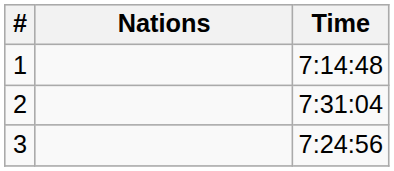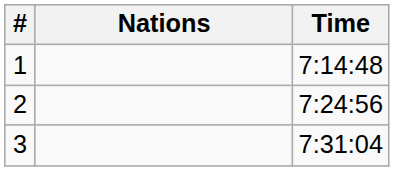 <table class="wikitable" style="text-align:center;">
 <tr>
 <th width=8%>#</th>
 <th width=67%>Nations</th>
 <th width=25%>Time</th>
 </tr>
 <tr>
 <td>1</td>
 <td align="left"></td>
 <td>7:14:48</td>
 </tr>
 <tr>
 <td>2</td>
 <td align="left"></td>
-<td>7:31:04</td>
+<td>7:24:56</td>
 </tr>
 <tr>
 <td>3</td>
 <td align="left"></td>
-<td>7:24:56</td>
+<td>7:31:04</td>
 </tr>
 </table>
